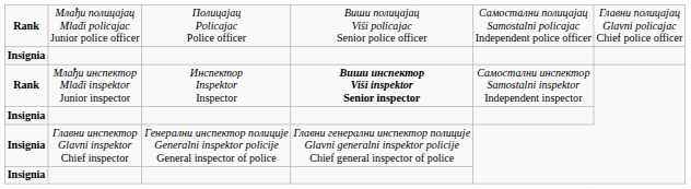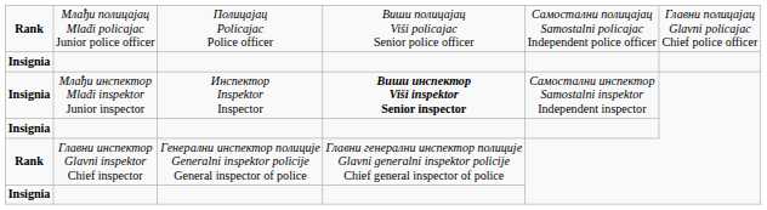 <table class="wikitable" style="text-align:center">
 <tr>
 <td><strong>Rank</strong></td>
 <td><em>Млађи полицајац</em><br><em>Mlađi policajac</em><br>Junior police officer</td>
 <td><em>Полицајац</em><br><em>Policajac</em><br>Police officer</td>
 <td><em>Виши полицајац</em><br><em>Viši policajac</em><br>Senior police officer</td>
 <td><em>Самостални полицајац</em><br><em>Samostalni policajac</em><br>Independent police officer</td>
 <td><em>Главни полицајац</em><br><em>Glavni policajac</em><br>Chief police officer</td>
 </tr>
 <tr>
 <td><strong>Insignia</strong></td>
 <td></td>
 <td></td>
 <td></td>
 <td></td>
 <td></td>
 </tr>
 <tr>
-<td><strong>Rank</strong></td>
+<td><strong>Insignia</strong></td>
 <td><em>Млађи инспектор</em><br><em>Mlađi inspektor</em><br>Junior inspector</td>
 <td><em>Инспектор</em><br><em>Inspektor</em><br>Inspector</td>
 <td><strong><em>Виши инспектор</em><br><em>Viši inspektor</em><br>Senior inspector</strong></td>
 <td><em>Самостални инспектор</em><br><em>Samostalni inspektor</em><br>Independent inspector</td>
 </tr>
 <tr>
 <td><strong>Insignia</strong></td>
 <td></td>
 <td></td>
 <td></td>
 <td></td>
 </tr>
 <tr>
-<td><strong>Insignia</strong></td>
+<td><strong>Rank</strong></td>
 <td><em>Главни инспектор</em><br><em>Glavni inspektor</em><br>Chief inspector</td>
 <td><em>Генерални инспектор полиције</em><br><em>Generalni inspektor policije</em><br>General inspector of police</td>
 <td><em>Главни генерални инспектор полиције</em><br><em>Glavni generalni inspektor policije</em><br>Chief general inspector of police</td>
 </tr>
 <tr>
 <td><strong>Insignia</strong></td>
 <td></td>
 <td></td>
 <td></td>
 </tr>
 </table>
